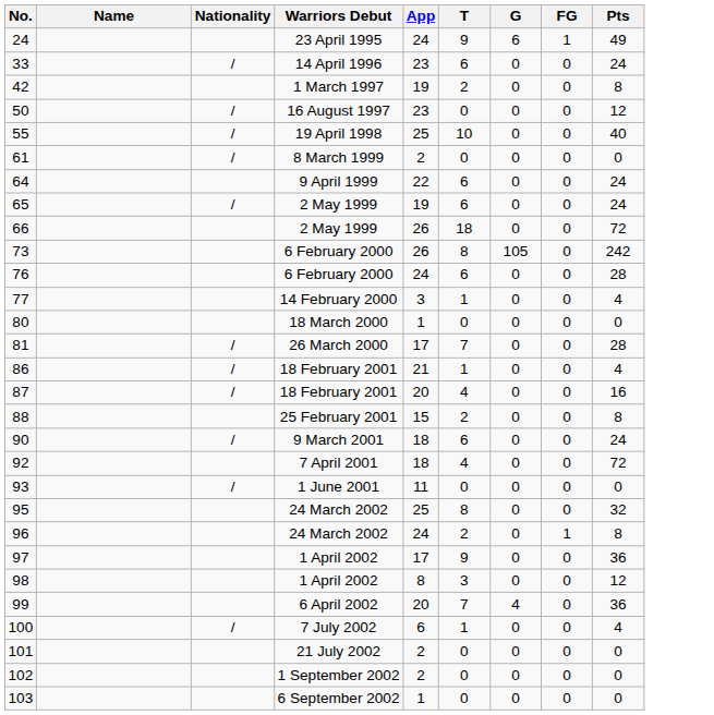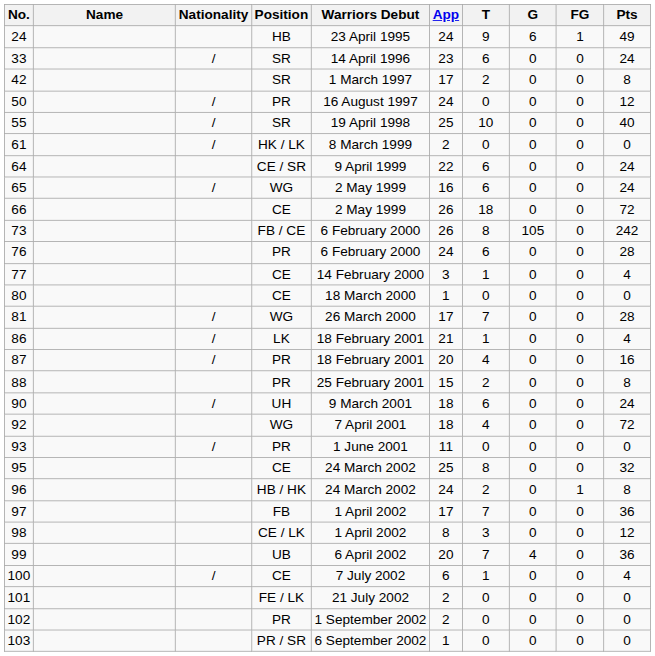 <table class="wikitable sortable" style="text-align: center;">
 <tr>
 <th>No.</th>
 <th style="width:10em">Name</th>
 <th>Nationality</th>
+<th>Position</th>
 <th>Warriors Debut</th>
 <th><a href='#'>App</a></th>
 <th style="width:3em">T</th>
 <th style="width:3em">G</th>
 <th style="width:3em">FG</th>
 <th style="width:3em">Pts</th>
 </tr>
 <tr>
 <td>24</td>
 <td align=left></td>
 <td></td>
+<td>HB</td>
 <td>23 April 1995</td>
 <td>24</td>
 <td>9</td>
 <td>6</td>
 <td>1</td>
 <td>49</td>
 </tr>
 <tr>
 <td>33</td>
 <td align=left></td>
 <td> / </td>
+<td>SR</td>
 <td>14 April 1996</td>
 <td>23</td>
 <td>6</td>
 <td>0</td>
 <td>0</td>
 <td>24</td>
 </tr>
 <tr>
 <td>42</td>
 <td align=left></td>
 <td></td>
+<td>SR</td>
 <td>1 March 1997</td>
-<td>19</td>
+<td>17</td>
 <td>2</td>
 <td>0</td>
 <td>0</td>
 <td>8</td>
 </tr>
 <tr>
 <td>50</td>
 <td align=left></td>
 <td> / </td>
+<td>PR</td>
 <td>16 August 1997</td>
-<td>23</td>
+<td>24</td>
 <td>0</td>
 <td>0</td>
 <td>0</td>
 <td>12</td>
 </tr>
 <tr>
 <td>55</td>
 <td align=left></td>
 <td> / </td>
+<td>SR</td>
 <td>19 April 1998</td>
 <td>25</td>
 <td>10</td>
 <td>0</td>
 <td>0</td>
 <td>40</td>
 </tr>
 <tr>
 <td>61</td>
 <td align=left></td>
 <td> / </td>
+<td>HK / LK</td>
 <td>8 March 1999</td>
 <td>2</td>
 <td>0</td>
 <td>0</td>
 <td>0</td>
 <td>0</td>
 </tr>
 <tr>
 <td>64</td>
 <td align=left></td>
 <td></td>
+<td>CE / SR</td>
 <td>9 April 1999</td>
 <td>22</td>
 <td>6</td>
 <td>0</td>
 <td>0</td>
 <td>24</td>
 </tr>
 <tr>
 <td>65</td>
 <td align=left></td>
 <td> / </td>
+<td>WG</td>
 <td>2 May 1999</td>
-<td>19</td>
+<td>16</td>
 <td>6</td>
 <td>0</td>
 <td>0</td>
 <td>24</td>
 </tr>
 <tr>
 <td>66</td>
 <td align=left></td>
 <td></td>
+<td>CE</td>
 <td>2 May 1999</td>
 <td>26</td>
 <td>18</td>
 <td>0</td>
 <td>0</td>
 <td>72</td>
 </tr>
 <tr>
 <td>73</td>
 <td align=left></td>
 <td></td>
+<td>FB / CE</td>
 <td>6 February 2000</td>
 <td>26</td>
 <td>8</td>
 <td>105</td>
 <td>0</td>
 <td>242</td>
 </tr>
 <tr>
 <td>76</td>
 <td align=left></td>
 <td></td>
+<td>PR</td>
 <td>6 February 2000</td>
 <td>24</td>
 <td>6</td>
 <td>0</td>
 <td>0</td>
 <td>28</td>
 </tr>
 <tr>
 <td>77</td>
 <td align=left></td>
 <td></td>
+<td>CE</td>
 <td>14 February 2000</td>
 <td>3</td>
 <td>1</td>
 <td>0</td>
 <td>0</td>
 <td>4</td>
 </tr>
 <tr>
 <td>80</td>
 <td align=left></td>
 <td></td>
+<td>CE</td>
 <td>18 March 2000</td>
 <td>1</td>
 <td>0</td>
 <td>0</td>
 <td>0</td>
 <td>0</td>
 </tr>
 <tr>
 <td>81</td>
 <td align=left></td>
 <td> / </td>
+<td>WG</td>
 <td>26 March 2000</td>
 <td>17</td>
 <td>7</td>
 <td>0</td>
 <td>0</td>
 <td>28</td>
 </tr>
 <tr>
 <td>86</td>
 <td align=left></td>
 <td> / </td>
+<td>LK</td>
 <td>18 February 2001</td>
 <td>21</td>
 <td>1</td>
 <td>0</td>
 <td>0</td>
 <td>4</td>
 </tr>
 <tr>
 <td>87</td>
 <td align=left></td>
 <td> / </td>
+<td>PR</td>
 <td>18 February 2001</td>
 <td>20</td>
 <td>4</td>
 <td>0</td>
 <td>0</td>
 <td>16</td>
 </tr>
 <tr>
 <td>88</td>
 <td align=left></td>
 <td></td>
+<td>PR</td>
 <td>25 February 2001</td>
 <td>15</td>
 <td>2</td>
 <td>0</td>
 <td>0</td>
 <td>8</td>
 </tr>
 <tr>
 <td>90</td>
 <td align=left></td>
 <td> / </td>
+<td>UH</td>
 <td>9 March 2001</td>
 <td>18</td>
 <td>6</td>
 <td>0</td>
 <td>0</td>
 <td>24</td>
 </tr>
 <tr>
 <td>92</td>
 <td align=left></td>
 <td></td>
+<td>WG</td>
 <td>7 April 2001</td>
 <td>18</td>
 <td>4</td>
 <td>0</td>
 <td>0</td>
 <td>72</td>
 </tr>
 <tr>
 <td>93</td>
 <td align=left></td>
 <td> / </td>
+<td>PR</td>
 <td>1 June 2001</td>
 <td>11</td>
 <td>0</td>
 <td>0</td>
 <td>0</td>
 <td>0</td>
 </tr>
 <tr>
 <td>95</td>
 <td align=left></td>
 <td></td>
+<td>CE</td>
 <td>24 March 2002</td>
 <td>25</td>
 <td>8</td>
 <td>0</td>
 <td>0</td>
 <td>32</td>
 </tr>
 <tr>
 <td>96</td>
 <td align=left></td>
 <td></td>
+<td>HB / HK</td>
 <td>24 March 2002</td>
 <td>24</td>
 <td>2</td>
 <td>0</td>
 <td>1</td>
 <td>8</td>
 </tr>
 <tr>
 <td>97</td>
 <td align=left></td>
 <td></td>
+<td>FB</td>
 <td>1 April 2002</td>
 <td>17</td>
-<td>9</td>
+<td>7</td>
 <td>0</td>
 <td>0</td>
 <td>36</td>
 </tr>
 <tr>
 <td>98</td>
 <td align=left></td>
 <td></td>
+<td>CE / LK</td>
 <td>1 April 2002</td>
 <td>8</td>
 <td>3</td>
 <td>0</td>
 <td>0</td>
 <td>12</td>
 </tr>
 <tr>
 <td>99</td>
 <td align=left></td>
 <td></td>
+<td>UB</td>
 <td>6 April 2002</td>
 <td>20</td>
 <td>7</td>
 <td>4</td>
 <td>0</td>
 <td>36</td>
 </tr>
 <tr>
 <td>100</td>
 <td align=left></td>
 <td> / </td>
+<td>CE</td>
 <td>7 July 2002</td>
 <td>6</td>
 <td>1</td>
 <td>0</td>
 <td>0</td>
 <td>4</td>
 </tr>
 <tr>
 <td>101</td>
 <td align=left></td>
 <td></td>
+<td>FE / LK</td>
 <td>21 July 2002</td>
 <td>2</td>
 <td>0</td>
 <td>0</td>
 <td>0</td>
 <td>0</td>
 </tr>
 <tr>
 <td>102</td>
 <td align=left></td>
 <td></td>
+<td>PR</td>
 <td>1 September 2002</td>
 <td>2</td>
 <td>0</td>
 <td>0</td>
 <td>0</td>
 <td>0</td>
 </tr>
 <tr>
 <td>103</td>
 <td align=left></td>
 <td></td>
+<td>PR / SR</td>
 <td>6 September 2002</td>
 <td>1</td>
 <td>0</td>
 <td>0</td>
 <td>0</td>
 <td>0</td>
 </tr>
 </table>
